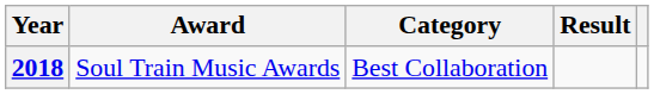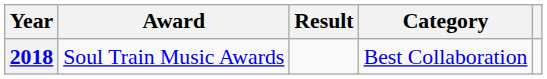 <table class="wikitable plainrowheaders">
 <tr align=center>
 <th scope="col">Year</th>
 <th scope="col">Award</th>
+<th scope="col">Result</th>
 <th scope="col">Category</th>
-<th scope="col">Result</th>
 <th scope="col"></th>
 </tr>
 <tr>
 <th scope="row"><a href='#'>2018</a></th>
 <td><a href='#'>Soul Train Music Awards</a></td>
+<td></td>
 <td><a href='#'>Best Collaboration</a></td>
-<td></td>
 <td style="text-align:center;"></td>
 </tr>
 </table>
